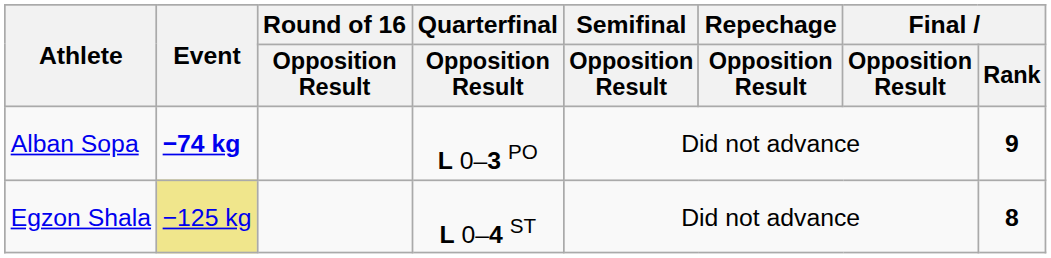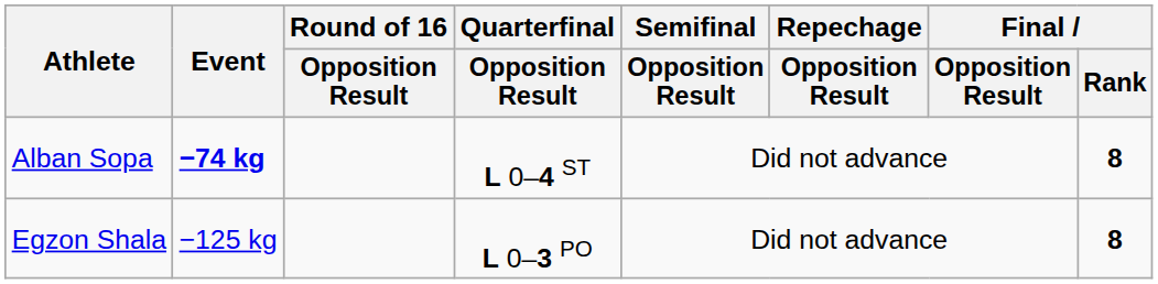 <table class="wikitable" style="font-size:90%">
 <tr>
 <th rowspan=2>Athlete</th>
 <th rowspan=2>Event</th>
 <th>Round of 16</th>
 <th>Quarterfinal</th>
 <th>Semifinal</th>
 <th>Repechage</th>
 <th colspan=2>Final / </th>
 </tr>
 <tr style="font-size: 95%">
 <th>Opposition<br>Result</th>
 <th>Opposition<br>Result</th>
 <th>Opposition<br>Result</th>
 <th>Opposition<br>Result</th>
 <th>Opposition<br>Result</th>
 <th>Rank</th>
 </tr>
 <tr align=center>
 <td align=left><a href='#'>Alban Sopa</a></td>
 <td align=left><strong><a href='#'>−74 kg</a></strong></td>
 <td></td>
-<td> <br><strong>L</strong> 0–<strong>3</strong> <sup>PO</sup></td>
-<td colspan=3>Did not advance</td>
-<td><strong>9</strong></td>
-</tr>
-<tr align=center>
-<td align=left><a href='#'>Egzon Shala</a></td>
-<td align=left style="background: khaki;"><a href='#'>−125 kg</a></td>
-<td></td>
 <td> <br><strong>L</strong> 0–<strong>4</strong> <sup>ST</sup></td>
 <td colspan=3>Did not advance</td>
 <td><strong>8</strong></td>
 </tr>
+<tr align=center>
+<td align=left><a href='#'>Egzon Shala</a></td>
+<td align=left><a href='#'>−125 kg</a></td>
+<td></td>
+<td> <br><strong>L</strong> 0–<strong>3</strong> <sup>PO</sup></td>
+<td colspan=3>Did not advance</td>
+<td><strong>8</strong></td>
+</tr>
 </table>
